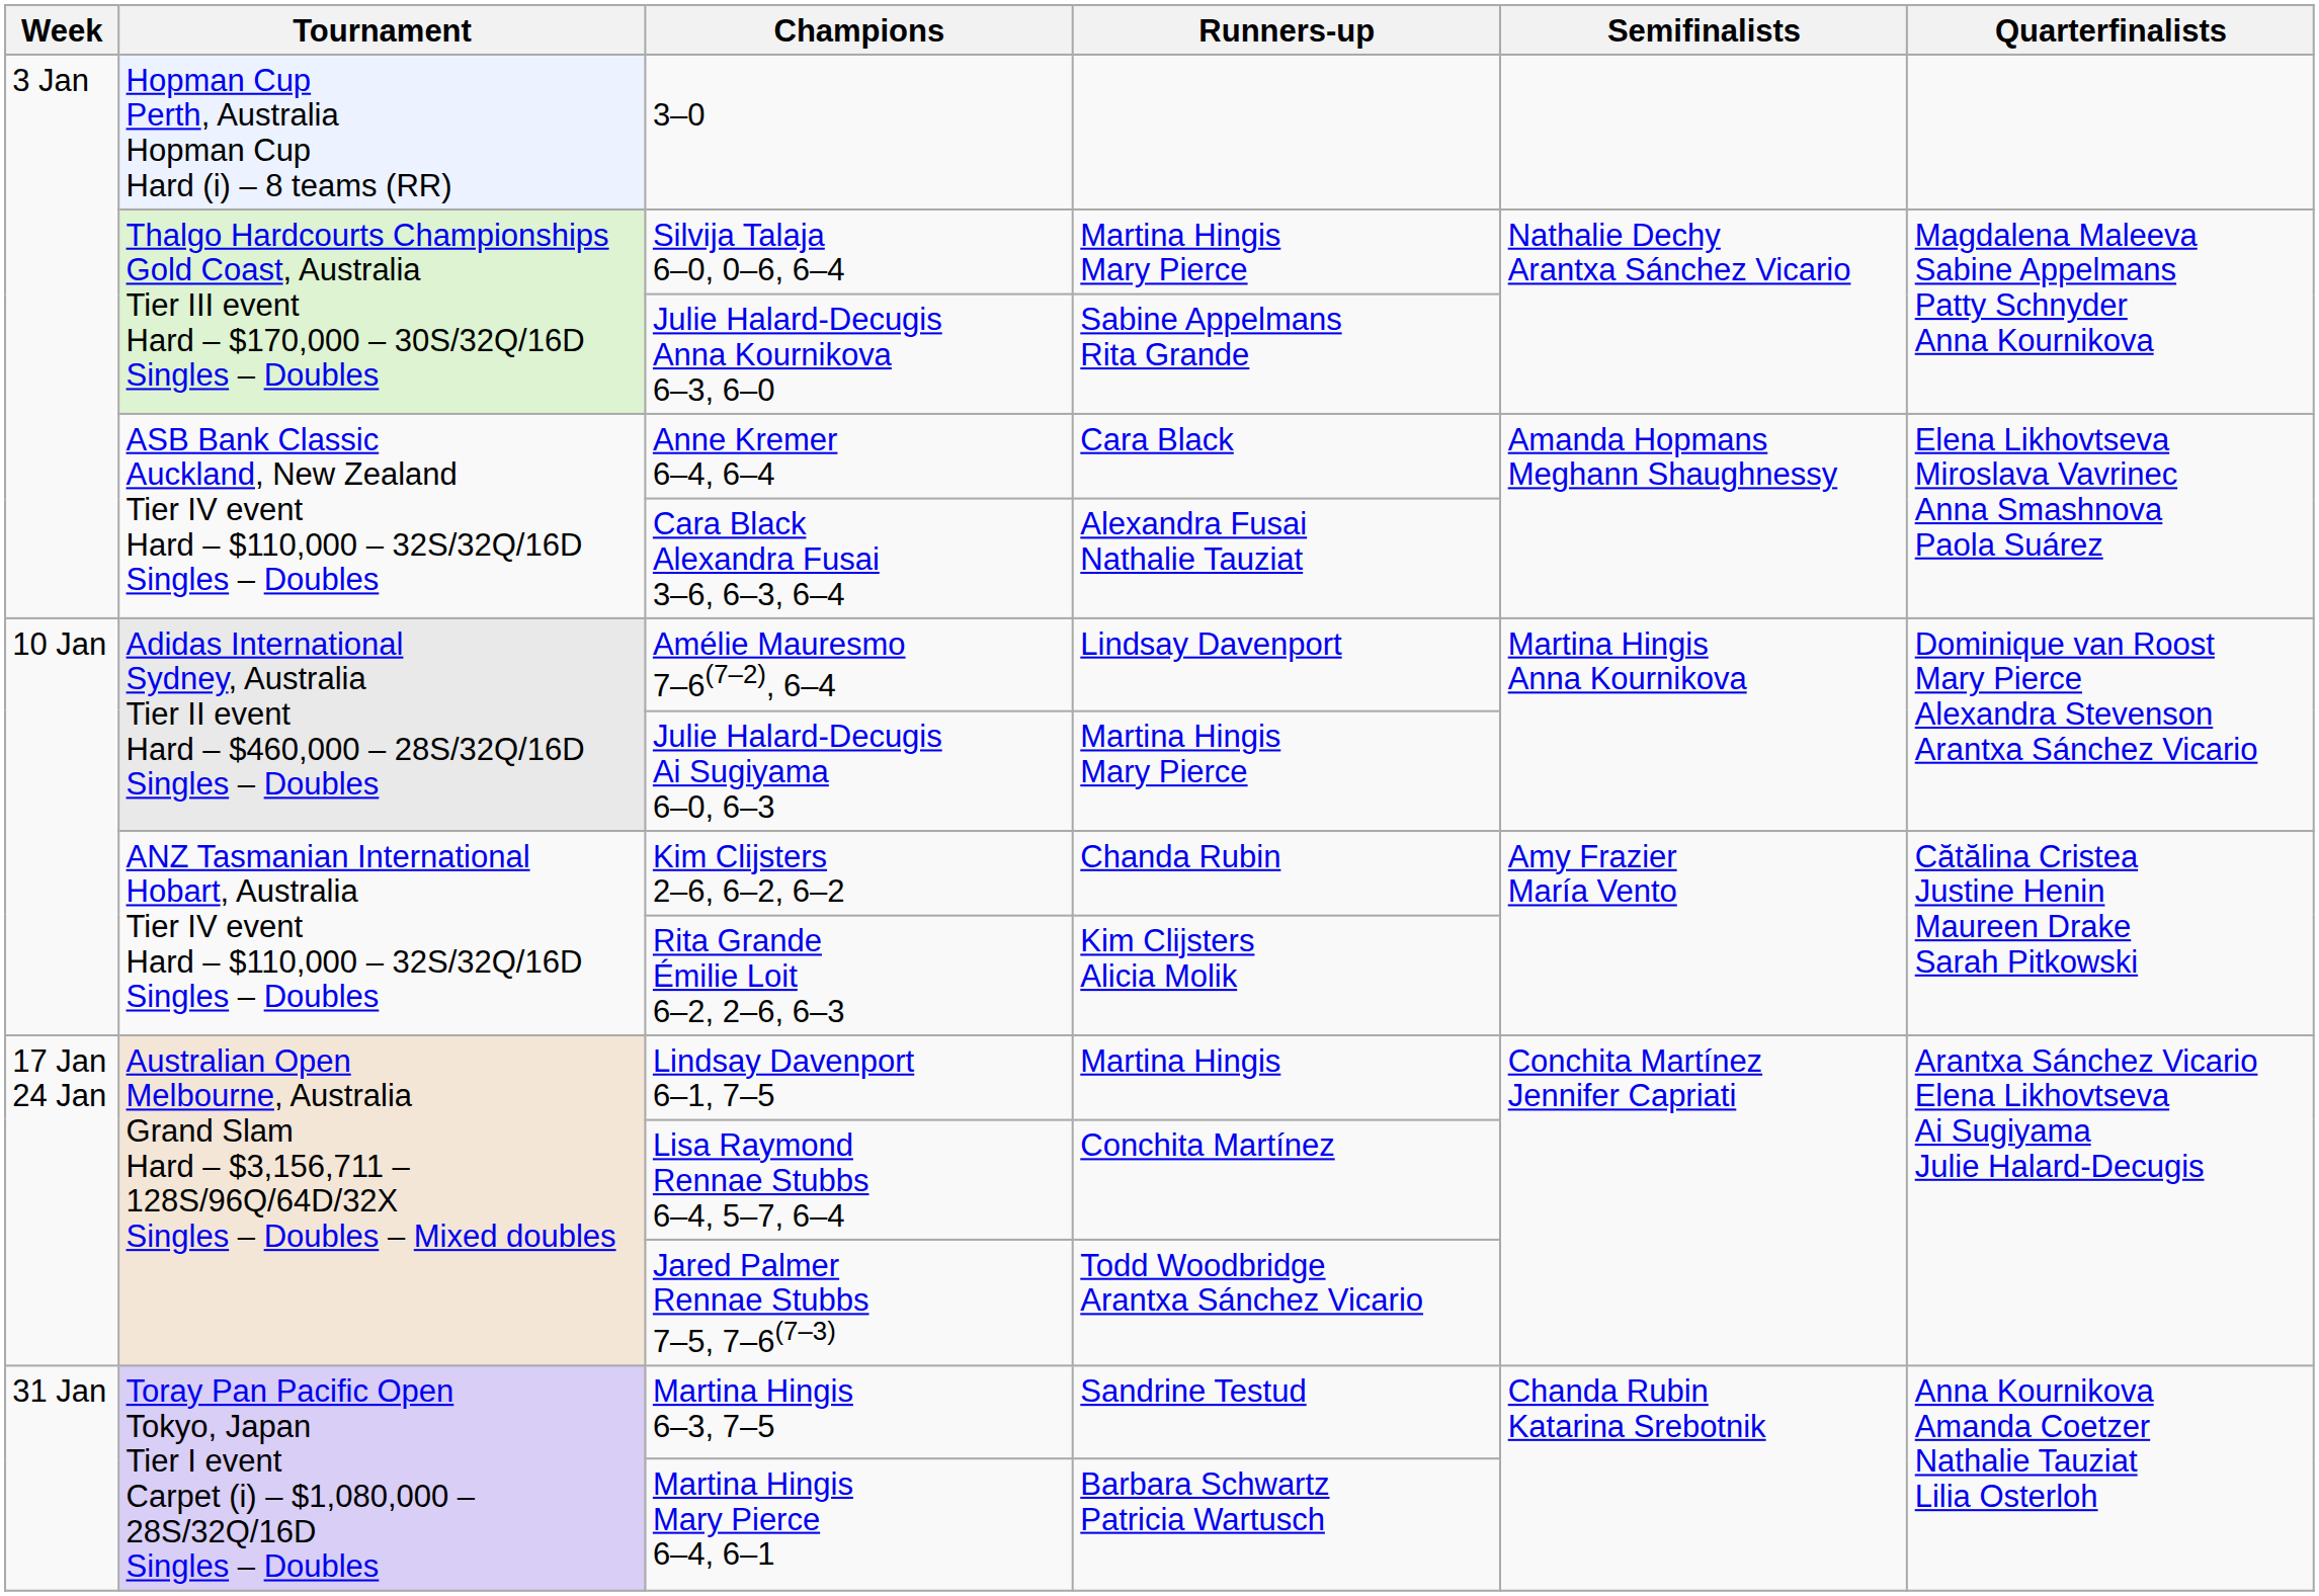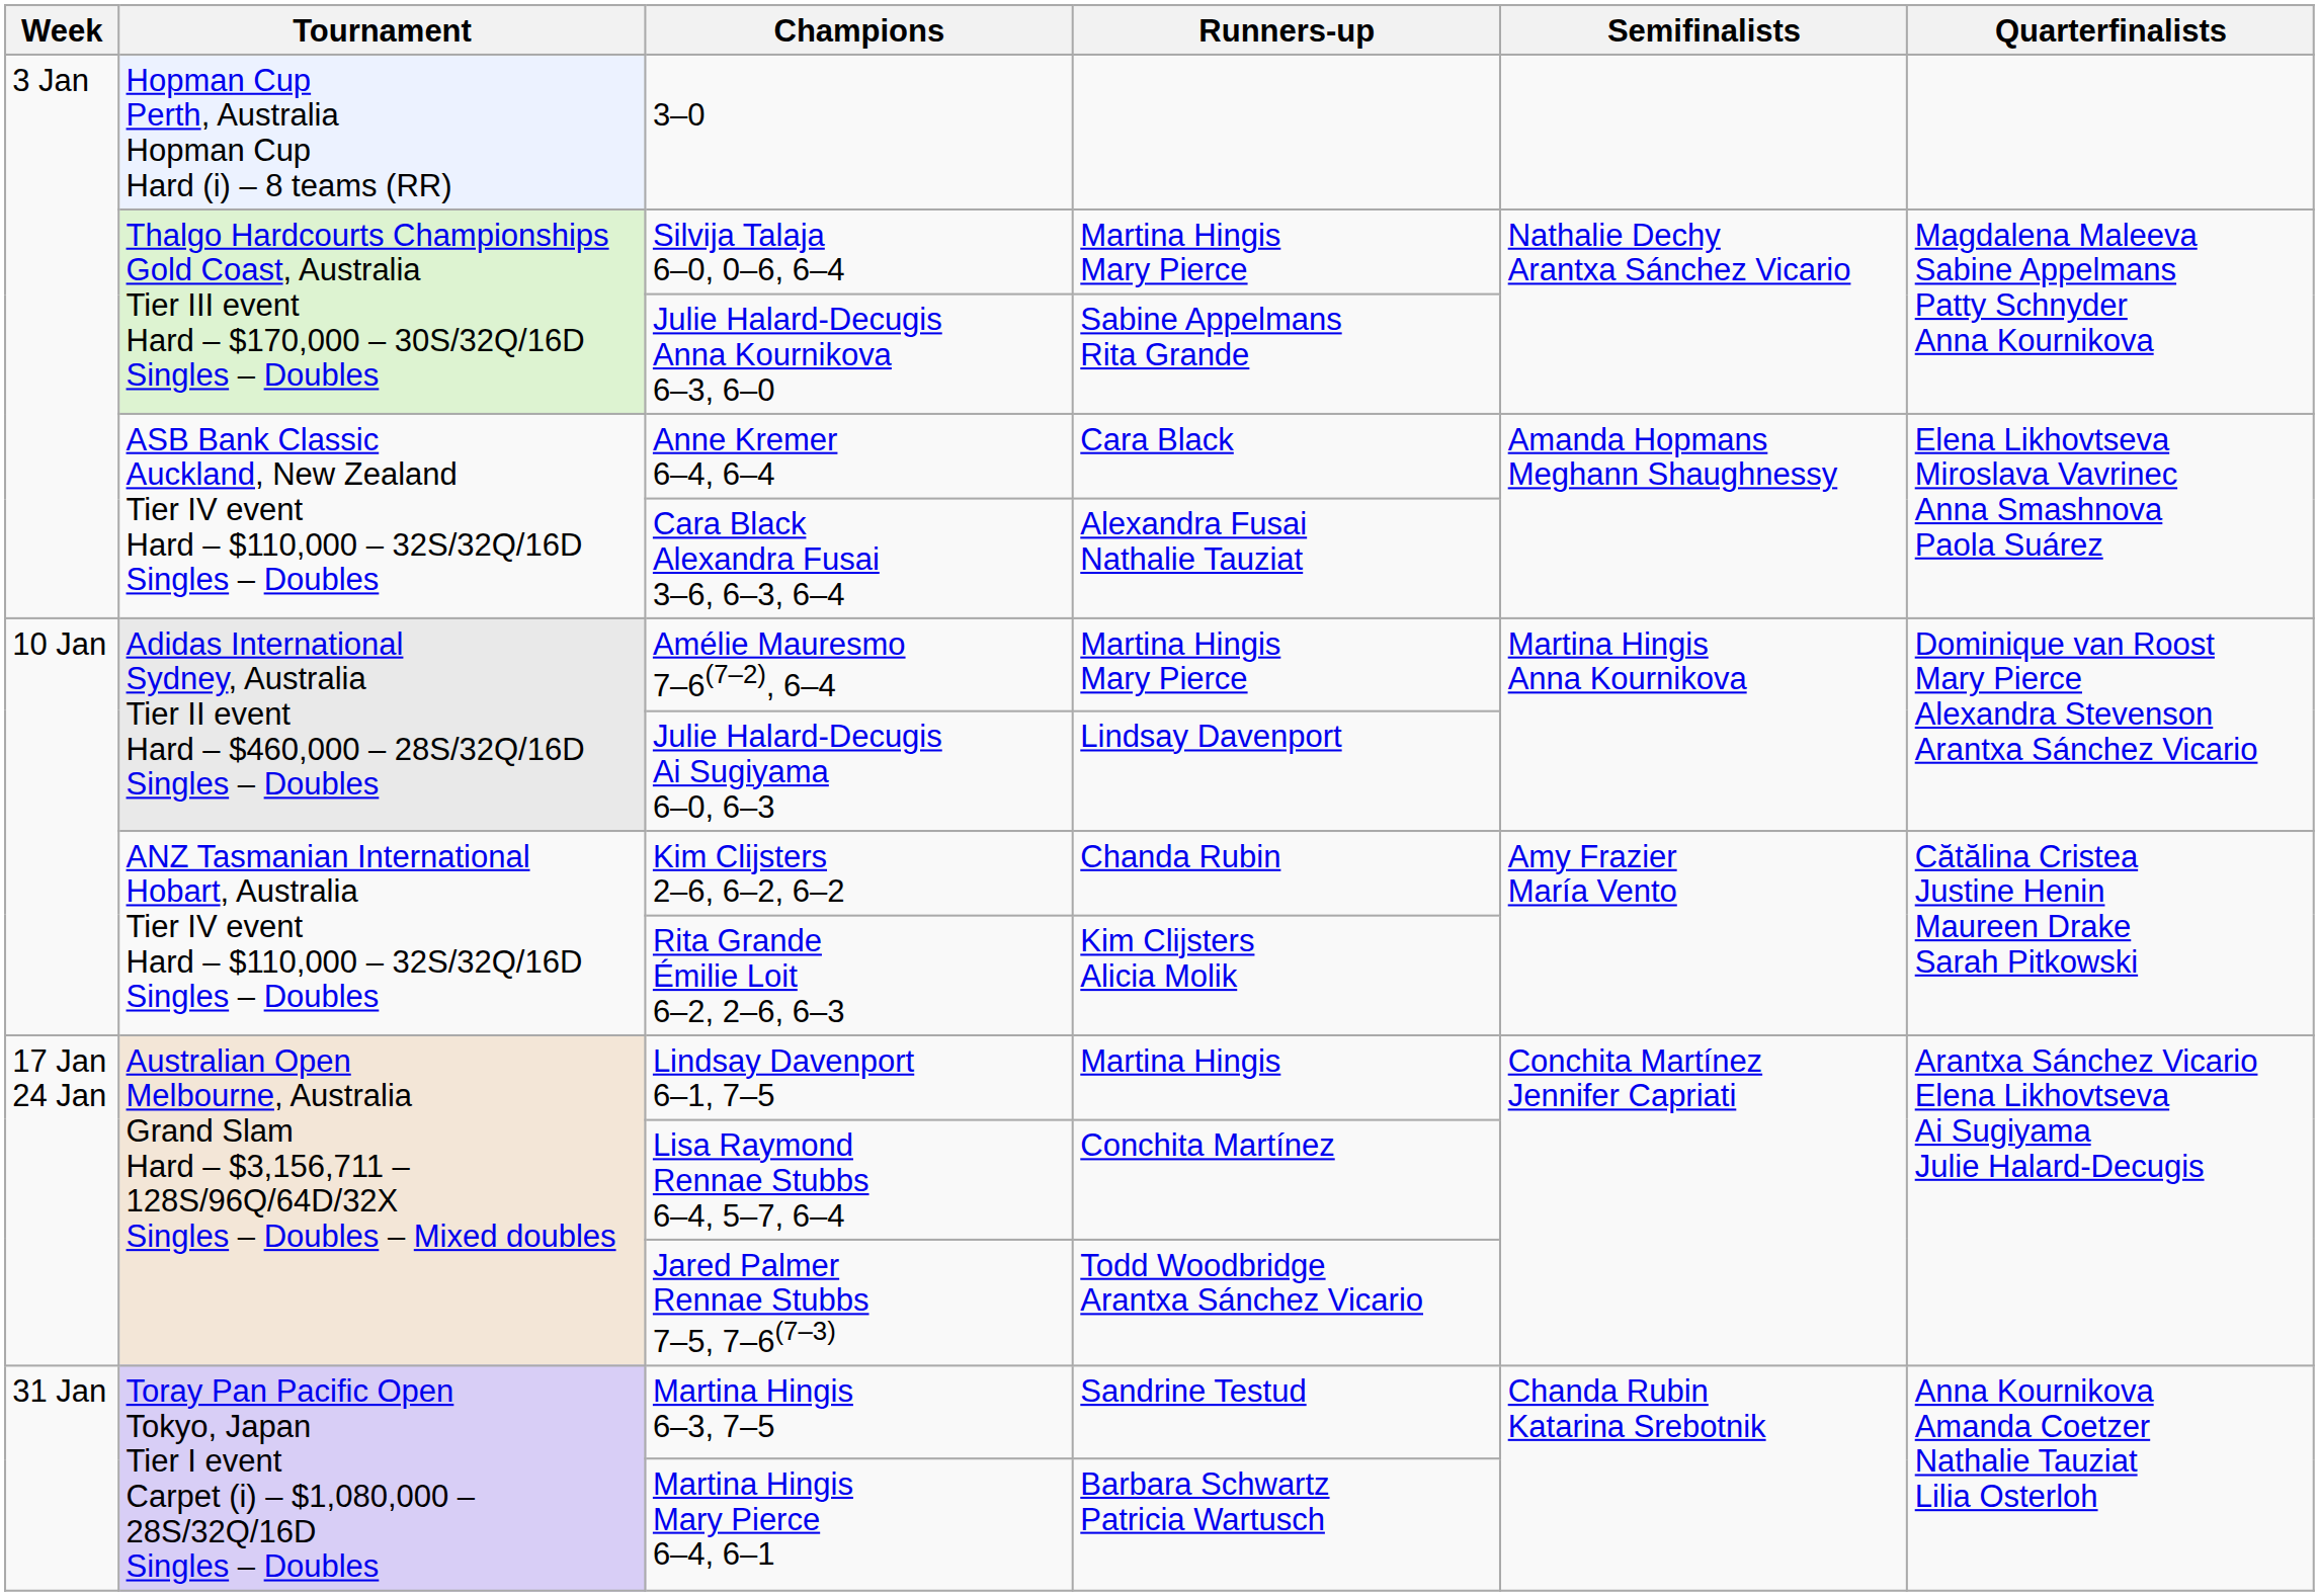 <table class=wikitable style=font-size:95%>
 <tr>
 <th style="width:48px;">Week</th>
 <th style="width:248px;">Tournament</th>
 <th style="width:200px;">Champions</th>
 <th style="width:200px;">Runners-up</th>
 <th style="width:190px;">Semifinalists</th>
 <th style="width:190px;">Quarterfinalists</th>
 </tr>
 <tr valign=top>
 <td rowspan=5>3 Jan</td>
 <td style="background:#ECF2FF;"><a href='#'>Hopman Cup</a><br> <a href='#'>Perth</a>, Australia<br>Hopman Cup<br> Hard (i) – 8 teams (RR)</td>
 <td><br>3–0</td>
 <td></td>
 <td><br><br></td>
 <td><br><br></td>
 </tr>
 <tr valign="top">
 <td rowspan=2 bgcolor=#DDF3D1><a href='#'>Thalgo Hardcourts Championships</a><br> <a href='#'>Gold Coast</a>, Australia <br>Tier III event <br> Hard – $170,000 – 30S/32Q/16D<br><a href='#'>Singles</a> – <a href='#'>Doubles</a></td>
 <td> <a href='#'>Silvija Talaja</a> <br> 6–0, 0–6, 6–4</td>
 <td> <a href='#'>Martina Hingis</a> <br>  <a href='#'>Mary Pierce</a></td>
 <td rowspan=2> <a href='#'>Nathalie Dechy</a><br> <a href='#'>Arantxa Sánchez Vicario</a></td>
 <td rowspan=2> <a href='#'>Magdalena Maleeva</a>  <br>  <a href='#'>Sabine Appelmans</a> <br> <a href='#'>Patty Schnyder</a><br>   <a href='#'>Anna Kournikova</a></td>
 </tr>
 <tr valign="top">
 <td> <a href='#'>Julie Halard-Decugis</a> <br>  <a href='#'>Anna Kournikova</a><br>6–3, 6–0</td>
 <td> <a href='#'>Sabine Appelmans</a> <br>  <a href='#'>Rita Grande</a></td>
 </tr>
 <tr valign="top">
 <td rowspan=2><a href='#'>ASB Bank Classic</a><br> <a href='#'>Auckland</a>, New Zealand <br>Tier IV event<br>Hard – $110,000 – 32S/32Q/16D<br><a href='#'>Singles</a> – <a href='#'>Doubles</a></td>
 <td> <a href='#'>Anne Kremer</a> <br> 6–4, 6–4</td>
 <td> <a href='#'>Cara Black</a></td>
 <td rowspan=2> <a href='#'>Amanda Hopmans</a><br> <a href='#'>Meghann Shaughnessy</a></td>
 <td rowspan=2> <a href='#'>Elena Likhovtseva</a>  <br>  <a href='#'>Miroslava Vavrinec</a> <br> <a href='#'>Anna Smashnova</a><br>   <a href='#'>Paola Suárez</a></td>
 </tr>
 <tr valign="top">
 <td> <a href='#'>Cara Black</a> <br>  <a href='#'>Alexandra Fusai</a><br>3–6, 6–3, 6–4</td>
 <td> <a href='#'>Alexandra Fusai</a> <br>  <a href='#'>Nathalie Tauziat</a></td>
 </tr>
 <tr valign="top">
 <td rowspan=4>10 Jan</td>
 <td rowspan=2 bgcolor=#E9E9E9><a href='#'>Adidas International</a><br> <a href='#'>Sydney</a>, Australia <br>Tier II event <br> Hard – $460,000 – 28S/32Q/16D<br><a href='#'>Singles</a> – <a href='#'>Doubles</a></td>
 <td> <a href='#'>Amélie Mauresmo</a> <br> 7–6<sup>(7–2)</sup>, 6–4</td>
-<td> <a href='#'>Lindsay Davenport</a></td>
+<td> <a href='#'>Martina Hingis</a> <br>  <a href='#'>Mary Pierce</a></td>
 <td rowspan=2> <a href='#'>Martina Hingis</a><br> <a href='#'>Anna Kournikova</a></td>
 <td rowspan=2> <a href='#'>Dominique van Roost</a>  <br>  <a href='#'>Mary Pierce</a> <br> <a href='#'>Alexandra Stevenson</a><br>   <a href='#'>Arantxa Sánchez Vicario</a></td>
 </tr>
 <tr valign="top">
 <td> <a href='#'>Julie Halard-Decugis</a> <br>  <a href='#'>Ai Sugiyama</a><br>6–0, 6–3</td>
-<td> <a href='#'>Martina Hingis</a> <br>  <a href='#'>Mary Pierce</a></td>
+<td> <a href='#'>Lindsay Davenport</a></td>
 </tr>
 <tr valign="top">
 <td rowspan=2><a href='#'>ANZ Tasmanian International</a><br> <a href='#'>Hobart</a>, Australia <br>Tier IV event <br> Hard – $110,000 – 32S/32Q/16D<br><a href='#'>Singles</a> – <a href='#'>Doubles</a></td>
 <td> <a href='#'>Kim Clijsters</a> <br> 2–6, 6–2, 6–2</td>
 <td> <a href='#'>Chanda Rubin</a></td>
 <td rowspan=2> <a href='#'>Amy Frazier</a><br> <a href='#'>María Vento</a></td>
 <td rowspan=2> <a href='#'>Cătălina Cristea</a>  <br>  <a href='#'>Justine Henin</a> <br> <a href='#'>Maureen Drake</a><br>   <a href='#'>Sarah Pitkowski</a></td>
 </tr>
 <tr valign="top">
 <td> <a href='#'>Rita Grande</a> <br>  <a href='#'>Émilie Loit</a><br>6–2, 2–6, 6–3</td>
 <td> <a href='#'>Kim Clijsters</a> <br>  <a href='#'>Alicia Molik</a></td>
 </tr>
 <tr valign="top">
 <td rowspan=3>17 Jan<br>24 Jan</td>
 <td rowspan=3 bgcolor=#F3E6D7><a href='#'>Australian Open</a><br> <a href='#'>Melbourne</a>, Australia <br>Grand Slam<br>Hard – $3,156,711 – 128S/96Q/64D/32X<br><a href='#'>Singles</a> – <a href='#'>Doubles</a> – <a href='#'>Mixed doubles</a></td>
 <td> <a href='#'>Lindsay Davenport</a> <br> 6–1, 7–5</td>
 <td> <a href='#'>Martina Hingis</a></td>
 <td rowspan=3> <a href='#'>Conchita Martínez</a><br> <a href='#'>Jennifer Capriati</a></td>
 <td rowspan=3> <a href='#'>Arantxa Sánchez Vicario</a>  <br>  <a href='#'>Elena Likhovtseva</a> <br> <a href='#'>Ai Sugiyama</a><br>   <a href='#'>Julie Halard-Decugis</a></td>
 </tr>
 <tr valign="top">
 <td> <a href='#'>Lisa Raymond</a> <br>  <a href='#'>Rennae Stubbs</a><br>6–4, 5–7, 6–4</td>
 <td> <a href='#'>Conchita Martínez</a></td>
 </tr>
 <tr valign="top">
 <td> <a href='#'>Jared Palmer</a> <br>  <a href='#'>Rennae Stubbs</a><br>7–5, 7–6<sup>(7–3)</sup></td>
 <td> <a href='#'>Todd Woodbridge</a> <br>  <a href='#'>Arantxa Sánchez Vicario</a></td>
 </tr>
 <tr valign="top">
 <td rowspan=2>31 Jan</td>
 <td rowspan=2 bgcolor=#d8cef6><a href='#'>Toray Pan Pacific Open</a><br> Tokyo, Japan <br>Tier I event <br> Carpet (i) – $1,080,000 – 28S/32Q/16D<br><a href='#'>Singles</a> – <a href='#'>Doubles</a></td>
 <td> <a href='#'>Martina Hingis</a> <br> 6–3, 7–5</td>
 <td> <a href='#'>Sandrine Testud</a></td>
 <td rowspan=2> <a href='#'>Chanda Rubin</a><br> <a href='#'>Katarina Srebotnik</a></td>
 <td rowspan=2> <a href='#'>Anna Kournikova</a>  <br>  <a href='#'>Amanda Coetzer</a> <br> <a href='#'>Nathalie Tauziat</a><br>   <a href='#'>Lilia Osterloh</a></td>
 </tr>
 <tr valign="top">
 <td> <a href='#'>Martina Hingis</a> <br>  <a href='#'>Mary Pierce</a><br>6–4, 6–1</td>
 <td> <a href='#'>Barbara Schwartz</a> <br>  <a href='#'>Patricia Wartusch</a></td>
 </tr>
 </table>
